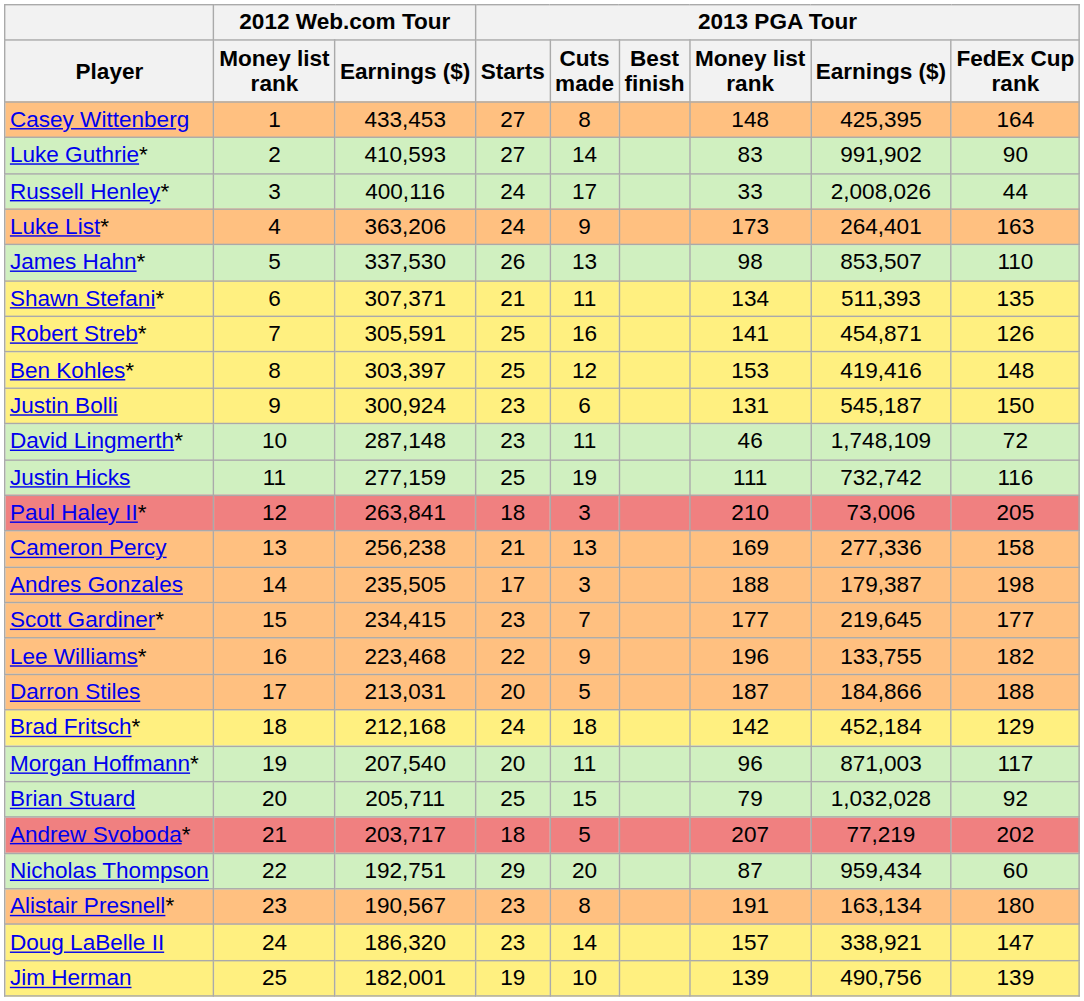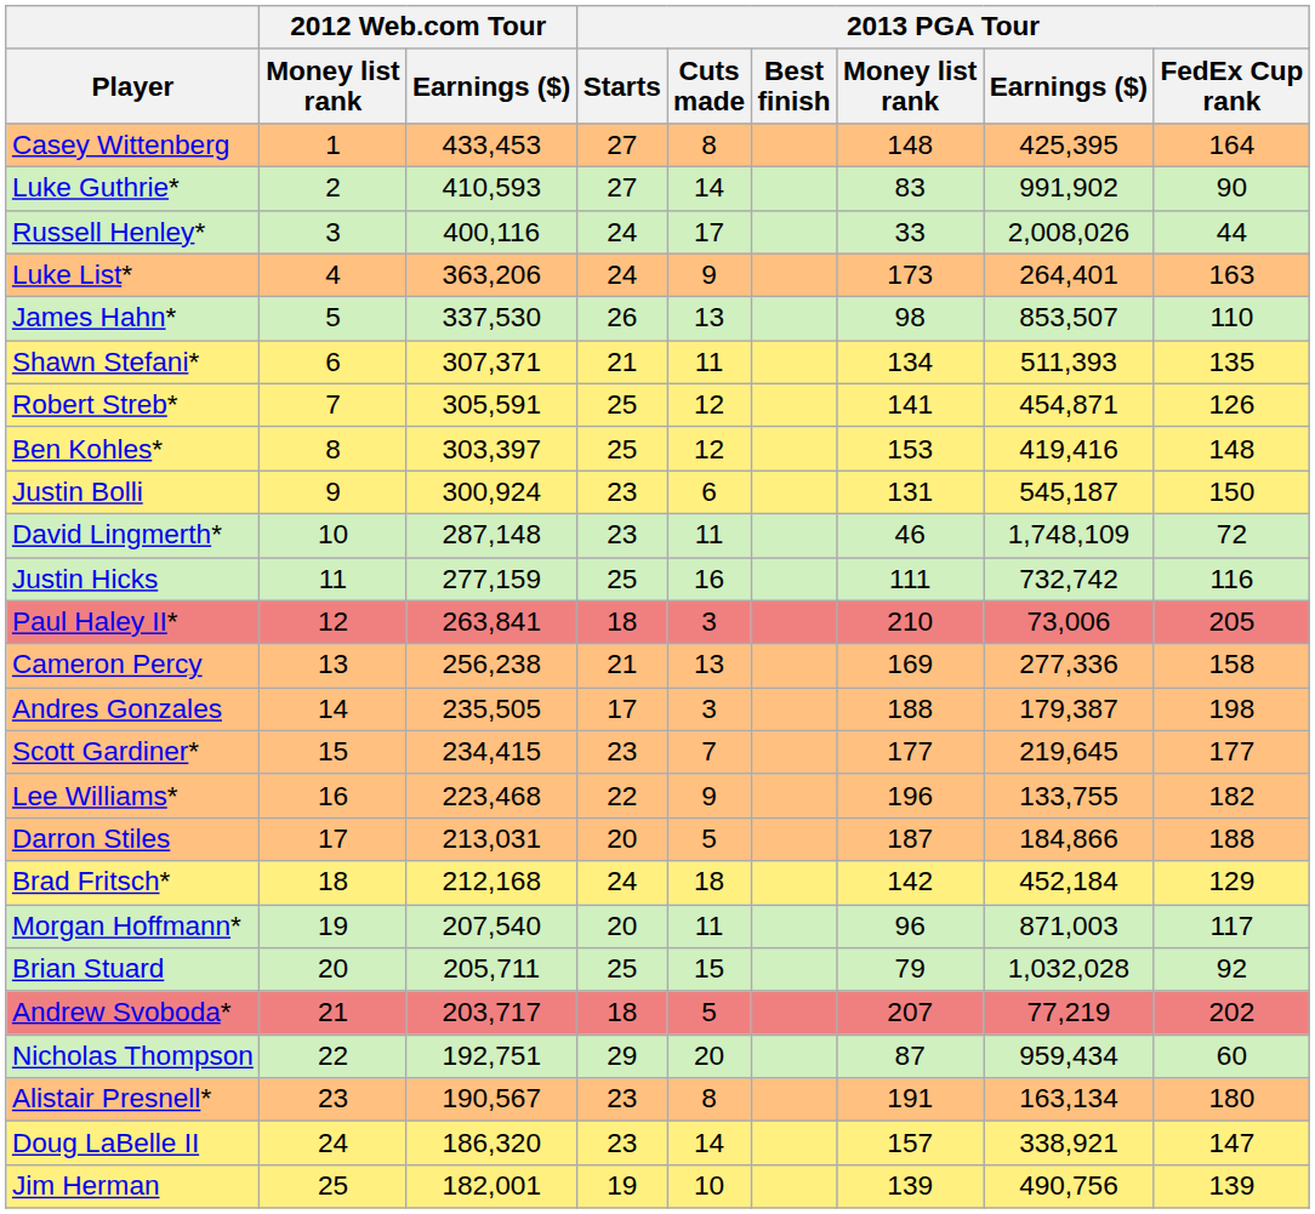 <table class="wikitable sortable" style="text-align:center">
 <tr>
 <th></th>
 <th colspan=2>2012 Web.com Tour</th>
 <th colspan=7>2013 PGA Tour</th>
 </tr>
 <tr>
 <th>Player</th>
 <th>Money list<br>rank</th>
 <th>Earnings ($)</th>
 <th>Starts</th>
 <th>Cuts<br>made</th>
 <th>Best<br>finish</th>
 <th>Money list<br>rank</th>
 <th>Earnings ($)</th>
 <th>FedEx Cup<br>rank</th>
 </tr>
 <tr style="background:#FFC080;">
 <td align=left> <a href='#'>Casey Wittenberg</a></td>
 <td>1</td>
 <td>433,453</td>
 <td>27</td>
 <td>8</td>
 <td></td>
 <td>148</td>
 <td>425,395</td>
 <td>164</td>
 </tr>
 <tr style="background:#D0F0C0;">
 <td align=left> <a href='#'>Luke Guthrie</a>*</td>
 <td>2</td>
 <td>410,593</td>
 <td>27</td>
 <td>14</td>
 <td></td>
 <td>83</td>
 <td>991,902</td>
 <td>90</td>
 </tr>
 <tr style="background:#D0F0C0;">
 <td align=left> <a href='#'>Russell Henley</a>*</td>
 <td>3</td>
 <td>400,116</td>
 <td>24</td>
 <td>17</td>
 <td></td>
 <td>33</td>
 <td>2,008,026</td>
 <td>44</td>
 </tr>
 <tr style="background:#FFC080;">
 <td align=left> <a href='#'>Luke List</a>*</td>
 <td>4</td>
 <td>363,206</td>
 <td>24</td>
 <td>9</td>
 <td></td>
 <td>173</td>
 <td>264,401</td>
 <td>163</td>
 </tr>
 <tr style="background:#D0F0C0;">
 <td align=left> <a href='#'>James Hahn</a>*</td>
 <td>5</td>
 <td>337,530</td>
 <td>26</td>
 <td>13</td>
 <td></td>
 <td>98</td>
 <td>853,507</td>
 <td>110</td>
 </tr>
 <tr style="background:#FFF080;">
 <td align=left> <a href='#'>Shawn Stefani</a>*</td>
 <td>6</td>
 <td>307,371</td>
 <td>21</td>
 <td>11</td>
 <td></td>
 <td>134</td>
 <td>511,393</td>
 <td>135</td>
 </tr>
 <tr style="background:#FFF080;">
 <td align=left> <a href='#'>Robert Streb</a>*</td>
 <td>7</td>
 <td>305,591</td>
 <td>25</td>
-<td>16</td>
+<td>12</td>
 <td></td>
 <td>141</td>
 <td>454,871</td>
 <td>126</td>
 </tr>
 <tr style="background:#FFF080;">
 <td align=left> <a href='#'>Ben Kohles</a>*</td>
 <td>8</td>
 <td>303,397</td>
 <td>25</td>
 <td>12</td>
 <td></td>
 <td>153</td>
 <td>419,416</td>
 <td>148</td>
 </tr>
 <tr style="background:#FFF080;">
 <td align=left> <a href='#'>Justin Bolli</a></td>
 <td>9</td>
 <td>300,924</td>
 <td>23</td>
 <td>6</td>
 <td></td>
 <td>131</td>
 <td>545,187</td>
 <td>150</td>
 </tr>
 <tr style="background:#D0F0C0;">
 <td align=left> <a href='#'>David Lingmerth</a>*</td>
 <td>10</td>
 <td>287,148</td>
 <td>23</td>
 <td>11</td>
 <td></td>
 <td>46</td>
 <td>1,748,109</td>
 <td>72</td>
 </tr>
 <tr style="background:#D0F0C0;">
 <td align=left> <a href='#'>Justin Hicks</a></td>
 <td>11</td>
 <td>277,159</td>
 <td>25</td>
-<td>19</td>
+<td>16</td>
 <td></td>
 <td>111</td>
 <td>732,742</td>
 <td>116</td>
 </tr>
 <tr style="background:#F08080;">
 <td align=left> <a href='#'>Paul Haley II</a>*</td>
 <td>12</td>
 <td>263,841</td>
 <td>18</td>
 <td>3</td>
 <td></td>
 <td>210</td>
 <td>73,006</td>
 <td>205</td>
 </tr>
 <tr style="background:#FFC080;">
 <td align=left> <a href='#'>Cameron Percy</a></td>
 <td>13</td>
 <td>256,238</td>
 <td>21</td>
 <td>13</td>
 <td></td>
 <td>169</td>
 <td>277,336</td>
 <td>158</td>
 </tr>
 <tr style="background:#FFC080;">
 <td align=left> <a href='#'>Andres Gonzales</a></td>
 <td>14</td>
 <td>235,505</td>
 <td>17</td>
 <td>3</td>
 <td></td>
 <td>188</td>
 <td>179,387</td>
 <td>198</td>
 </tr>
 <tr style="background:#FFC080;">
 <td align=left> <a href='#'>Scott Gardiner</a>*</td>
 <td>15</td>
 <td>234,415</td>
 <td>23</td>
 <td>7</td>
 <td></td>
 <td>177</td>
 <td>219,645</td>
 <td>177</td>
 </tr>
 <tr style="background:#FFC080;">
 <td align=left> <a href='#'>Lee Williams</a>*</td>
 <td>16</td>
 <td>223,468</td>
 <td>22</td>
 <td>9</td>
 <td></td>
 <td>196</td>
 <td>133,755</td>
 <td>182</td>
 </tr>
 <tr style="background:#FFC080;">
 <td align=left> <a href='#'>Darron Stiles</a></td>
 <td>17</td>
 <td>213,031</td>
 <td>20</td>
 <td>5</td>
 <td></td>
 <td>187</td>
 <td>184,866</td>
 <td>188</td>
 </tr>
 <tr style="background:#FFF080;">
 <td align=left> <a href='#'>Brad Fritsch</a>*</td>
 <td>18</td>
 <td>212,168</td>
 <td>24</td>
 <td>18</td>
 <td></td>
 <td>142</td>
 <td>452,184</td>
 <td>129</td>
 </tr>
 <tr style="background:#D0F0C0;">
 <td align=left> <a href='#'>Morgan Hoffmann</a>*</td>
 <td>19</td>
 <td>207,540</td>
 <td>20</td>
 <td>11</td>
 <td></td>
 <td>96</td>
 <td>871,003</td>
 <td>117</td>
 </tr>
 <tr style="background:#D0F0C0;">
 <td align=left> <a href='#'>Brian Stuard</a></td>
 <td>20</td>
 <td>205,711</td>
 <td>25</td>
 <td>15</td>
 <td></td>
 <td>79</td>
 <td>1,032,028</td>
 <td>92</td>
 </tr>
 <tr style="background:#F08080;">
 <td align=left> <a href='#'>Andrew Svoboda</a>*</td>
 <td>21</td>
 <td>203,717</td>
 <td>18</td>
 <td>5</td>
 <td></td>
 <td>207</td>
 <td>77,219</td>
 <td>202</td>
 </tr>
 <tr style="background:#D0F0C0;">
 <td align=left> <a href='#'>Nicholas Thompson</a></td>
 <td>22</td>
 <td>192,751</td>
 <td>29</td>
 <td>20</td>
 <td></td>
 <td>87</td>
 <td>959,434</td>
 <td>60</td>
 </tr>
 <tr style="background:#FFC080;">
 <td align=left> <a href='#'>Alistair Presnell</a>*</td>
 <td>23</td>
 <td>190,567</td>
 <td>23</td>
 <td>8</td>
 <td></td>
 <td>191</td>
 <td>163,134</td>
 <td>180</td>
 </tr>
 <tr style="background:#FFF080;">
 <td align=left> <a href='#'>Doug LaBelle II</a></td>
 <td>24</td>
 <td>186,320</td>
 <td>23</td>
 <td>14</td>
 <td></td>
 <td>157</td>
 <td>338,921</td>
 <td>147</td>
 </tr>
 <tr style="background:#FFF080;">
 <td align=left> <a href='#'>Jim Herman</a></td>
 <td>25</td>
 <td>182,001</td>
 <td>19</td>
 <td>10</td>
 <td></td>
 <td>139</td>
 <td>490,756</td>
 <td>139</td>
 </tr>
 </table>
